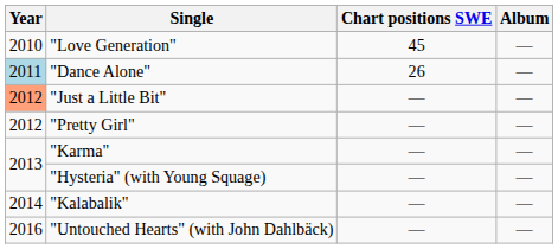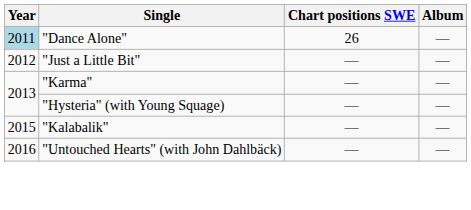 <table class="wikitable">
 <tr>
 <th>Year</th>
 <th>Single</th>
 <th>Chart positions <a href='#'>SWE</a></th>
 <th>Album</th>
 </tr>
 <tr>
-<td>2010</td>
-<td style="text-align:left;">"Love Generation"</td>
-<td style="text-align:center;">45</td>
-<td style="text-align:center;">—</td>
-</tr>
-<tr>
 <td style="background: lightblue;">2011</td>
 <td style="text-align:left;">"Dance Alone"</td>
 <td style="text-align:center;">26</td>
 <td style="text-align:center;">—</td>
 </tr>
 <tr>
-<td style="background: lightsalmon;">2012</td>
+<td>2012</td>
 <td style="text-align:left;">"Just a Little Bit"</td>
-<td style="text-align:center;">—</td>
-<td style="text-align:center;">—</td>
-</tr>
-<tr>
-<td>2012</td>
-<td style="text-align:left;">"Pretty Girl"</td>
 <td style="text-align:center;">—</td>
 <td style="text-align:center;">—</td>
 </tr>
 <tr>
 <td rowspan="2">2013</td>
 <td style="text-align:left;">"Karma"</td>
 <td style="text-align:center;">—</td>
 <td style="text-align:center;">—</td>
 </tr>
 <tr>
 <td style="text-align:left;">"Hysteria" (with Young Squage)</td>
 <td style="text-align:center;">—</td>
 <td style="text-align:center;">—</td>
 </tr>
 <tr>
-<td>2014</td>
+<td>2015</td>
 <td style="text-align:left;">"Kalabalik"</td>
 <td style="text-align:center;">—</td>
 <td style="text-align:center;">—</td>
 </tr>
 <tr>
 <td>2016</td>
 <td style="text-align:left;">"Untouched Hearts" (with John Dahlbäck)</td>
 <td style="text-align:center;">—</td>
 <td style="text-align:center;">—</td>
 </tr>
 </table>
